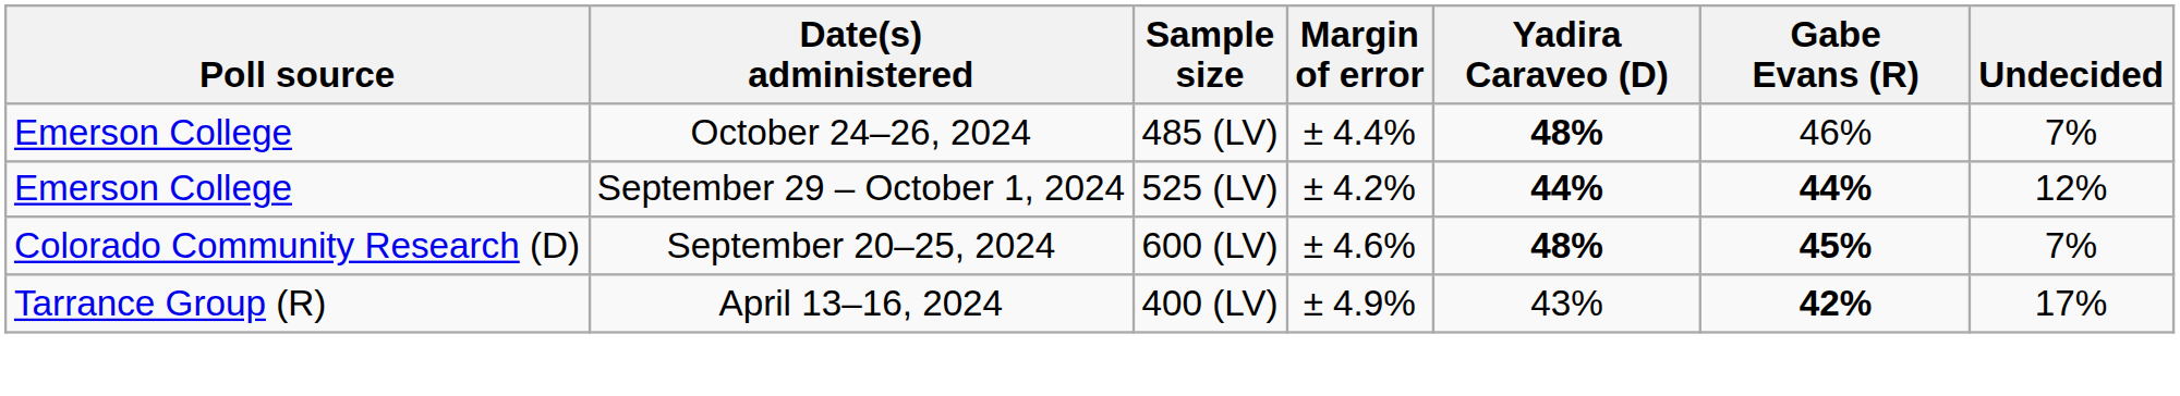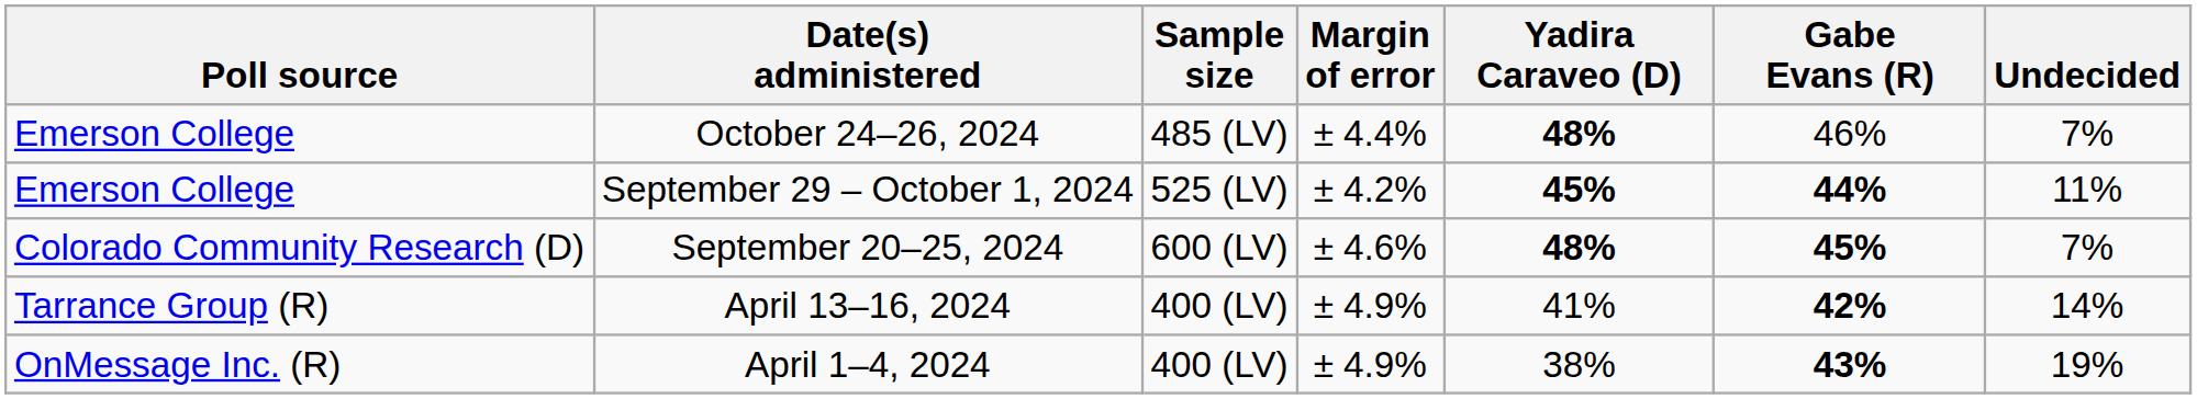 <table class="wikitable" style="font-size:90%;text-align:center;">
 <tr valign=bottom>
 <th>Poll source</th>
 <th>Date(s)<br>administered</th>
 <th>Sample<br>size</th>
 <th>Margin<br>of error</th>
 <th style="width:100px;">Yadira<br>Caraveo (D)</th>
 <th style="width:100px;">Gabe<br>Evans (R)</th>
 <th>Undecided</th>
 </tr>
 <tr>
 <td style="text-align:left;"><a href='#'>Emerson College</a></td>
 <td>October 24–26, 2024</td>
 <td>485 (LV)</td>
 <td>± 4.4%</td>
 <td><strong>48%</strong></td>
 <td>46%</td>
 <td>7%</td>
 </tr>
 <tr>
 <td style="text-align:left;"><a href='#'>Emerson College</a></td>
 <td>September 29 – October 1, 2024</td>
 <td>525 (LV)</td>
 <td>± 4.2%</td>
+<td><strong>45%</strong></td>
 <td><strong>44%</strong></td>
-<td><strong>44%</strong></td>
-<td>12%</td>
+<td>11%</td>
 </tr>
 <tr>
 <td style="text-align:left;"><a href='#'>Colorado Community Research</a> (D)</td>
 <td>September 20–25, 2024</td>
 <td>600 (LV)</td>
 <td>± 4.6%</td>
 <td><strong>48%</strong></td>
 <td><strong>45%</strong></td>
 <td>7%</td>
 </tr>
 <tr>
 <td style="text-align:left;"><a href='#'>Tarrance Group</a> (R)</td>
 <td>April 13–16, 2024</td>
 <td>400 (LV)</td>
 <td>± 4.9%</td>
-<td>43%</td>
+<td>41%</td>
 <td><strong>42%</strong></td>
-<td>17%</td>
+<td>14%</td>
+</tr>
+<tr>
+<td style="text-align:left;"><a href='#'>OnMessage Inc.</a> (R)</td>
+<td>April 1–4, 2024</td>
+<td>400 (LV)</td>
+<td>± 4.9%</td>
+<td>38%</td>
+<td><strong>43%</strong></td>
+<td>19%</td>
 </tr>
 </table>
